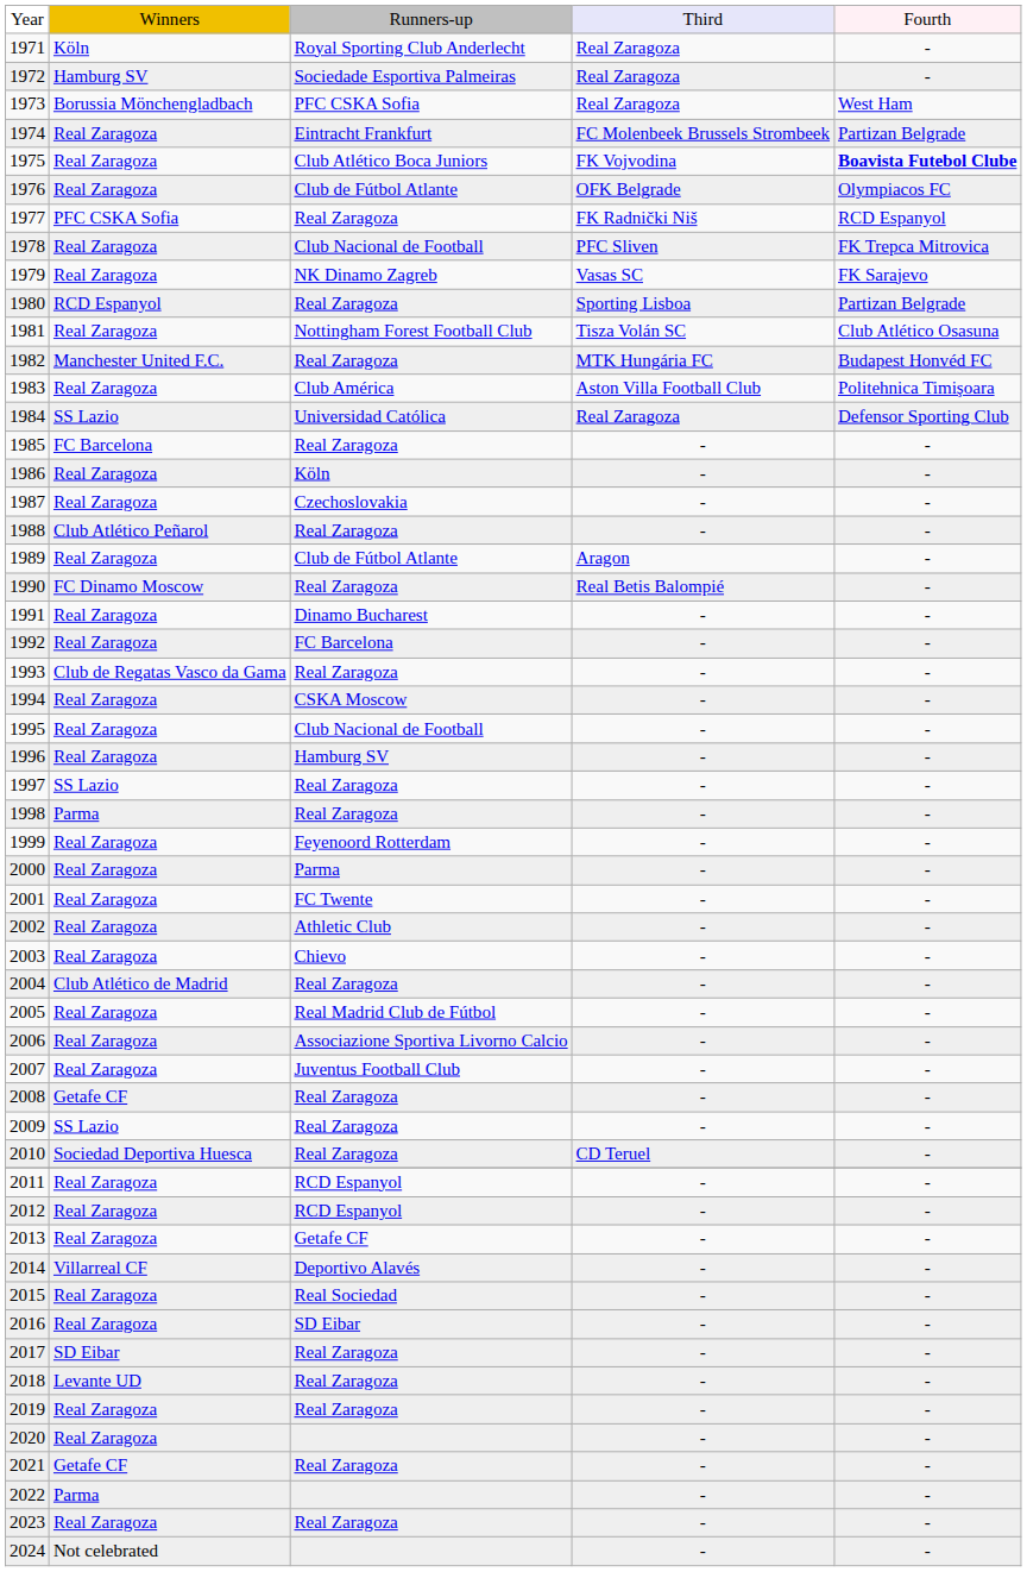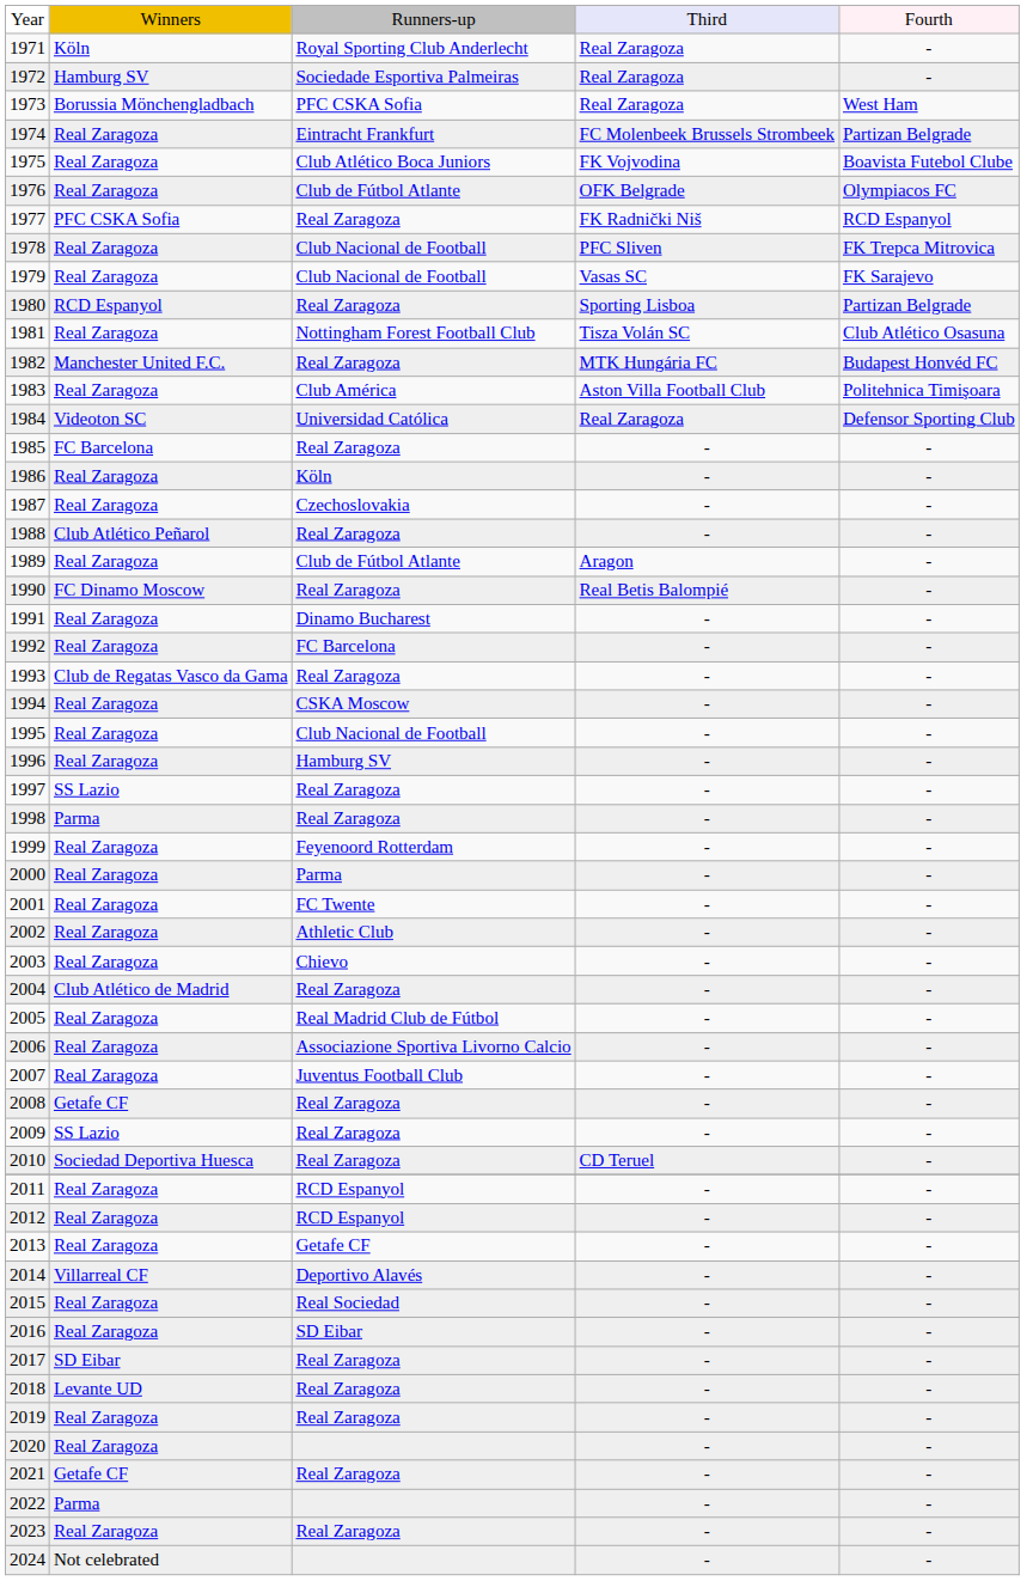 <table align=center class="wikitable">
 <tr>
 <td bgcolor="#FFFFFF" align="center">Year</td>
 <td bgcolor="#F0C000" align="center">Winners</td>
 <td bgcolor="#C0C0C0" align="center">Runners-up</td>
 <td bgcolor="#E6E6FA" align="center">Third</td>
 <td bgcolor="#FFF0F5" align="center">Fourth</td>
 </tr>
 <tr>
 <td align="center">1971</td>
 <td align="left"> <a href='#'>Köln</a></td>
 <td align="left"> <a href='#'>Royal Sporting Club Anderlecht</a></td>
 <td align="left"> <a href='#'>Real Zaragoza</a></td>
 <td align="center">-</td>
 </tr>
 <tr bgcolor="#EFEFEF">
 <td align="center">1972</td>
 <td align="left"> <a href='#'>Hamburg SV</a></td>
 <td align="left"> <a href='#'>Sociedade Esportiva Palmeiras</a></td>
 <td align="left"> <a href='#'>Real Zaragoza</a></td>
 <td align="center">-</td>
 </tr>
 <tr>
 <td align="center">1973</td>
 <td align="left"> <a href='#'>Borussia Mönchengladbach</a></td>
 <td align="left"> <a href='#'>PFC CSKA Sofia</a></td>
 <td align="left"> <a href='#'>Real Zaragoza</a></td>
 <td> <a href='#'>West Ham</a></td>
 </tr>
 <tr bgcolor="#EFEFEF">
 <td align="center">1974</td>
 <td align="left"> <a href='#'>Real Zaragoza</a></td>
 <td align="left"> <a href='#'>Eintracht Frankfurt</a></td>
 <td align="left"> <a href='#'>FC Molenbeek Brussels Strombeek</a></td>
 <td align="left"> <a href='#'>Partizan Belgrade</a></td>
 </tr>
 <tr>
 <td align="center">1975</td>
 <td align="left"> <a href='#'>Real Zaragoza</a></td>
 <td align="left"> <a href='#'>Club Atlético Boca Juniors</a></td>
 <td align="left"> <a href='#'>FK Vojvodina</a></td>
-<td align="left"><strong> <a href='#'>Boavista Futebol Clube</a></strong></td>
+<td align="left"> <a href='#'>Boavista Futebol Clube</a></td>
 </tr>
 <tr bgcolor="#EFEFEF">
 <td align="center">1976</td>
 <td align="left"> <a href='#'>Real Zaragoza</a></td>
 <td align="left"> <a href='#'>Club de Fútbol Atlante</a></td>
 <td align="left"> <a href='#'>OFK Belgrade</a></td>
 <td align="left"> <a href='#'>Olympiacos FC</a></td>
 </tr>
 <tr>
 <td align="center">1977</td>
 <td align="left"> <a href='#'>PFC CSKA Sofia</a></td>
 <td align="left"> <a href='#'>Real Zaragoza</a></td>
 <td align="left"> <a href='#'>FK Radnički Niš</a></td>
 <td align="left"> <a href='#'>RCD Espanyol</a></td>
 </tr>
 <tr bgcolor="#EFEFEF">
 <td align="center">1978</td>
 <td align="left"> <a href='#'>Real Zaragoza</a></td>
 <td align="left"> <a href='#'>Club Nacional de Football</a></td>
 <td align="left"> <a href='#'>PFC Sliven</a></td>
 <td align="left"> <a href='#'>FK Trepca Mitrovica</a></td>
 </tr>
 <tr>
 <td align="center">1979</td>
 <td align="left"> <a href='#'>Real Zaragoza</a></td>
-<td align="left"> <a href='#'>NK Dinamo Zagreb</a></td>
+<td align="left"> <a href='#'>Club Nacional de Football</a></td>
 <td align="left"> <a href='#'>Vasas SC</a></td>
 <td align="left"> <a href='#'>FK Sarajevo</a></td>
 </tr>
 <tr bgcolor="#EFEFEF">
 <td align="center">1980</td>
 <td align="left"> <a href='#'>RCD Espanyol</a></td>
 <td align="left"> <a href='#'>Real Zaragoza</a></td>
 <td align="left"> <a href='#'>Sporting Lisboa</a></td>
 <td align="left"> <a href='#'>Partizan Belgrade</a></td>
 </tr>
 <tr>
 <td align="center">1981</td>
 <td align="left"> <a href='#'>Real Zaragoza</a></td>
 <td align="left"> <a href='#'>Nottingham Forest Football Club</a></td>
 <td align="left"> <a href='#'>Tisza Volán SC</a></td>
 <td align="left"> <a href='#'>Club Atlético Osasuna</a></td>
 </tr>
 <tr bgcolor="#EFEFEF">
 <td align="center">1982</td>
 <td align="left"> <a href='#'>Manchester United F.C.</a></td>
 <td align="left"> <a href='#'>Real Zaragoza</a></td>
 <td align="left"> <a href='#'>MTK Hungária FC</a></td>
 <td align="left"> <a href='#'>Budapest Honvéd FC</a></td>
 </tr>
 <tr>
 <td align="center">1983</td>
 <td align="left"> <a href='#'>Real Zaragoza</a></td>
 <td align="left"> <a href='#'>Club América</a></td>
 <td align="left"> <a href='#'>Aston Villa Football Club</a></td>
 <td align="left"> <a href='#'>Politehnica Timişoara</a></td>
 </tr>
 <tr bgcolor="#EFEFEF">
 <td align="center">1984</td>
-<td align="left"> <a href='#'>SS Lazio</a></td>
+<td align="left"> <a href='#'>Videoton SC</a></td>
 <td align="left"> <a href='#'>Universidad Católica</a></td>
 <td align="left"> <a href='#'>Real Zaragoza</a></td>
 <td align="left"> <a href='#'>Defensor Sporting Club</a></td>
 </tr>
 <tr>
 <td align="center">1985</td>
 <td align="left"> <a href='#'>FC Barcelona</a></td>
 <td align="left"> <a href='#'>Real Zaragoza</a></td>
 <td align="center">-</td>
 <td align="center">-</td>
 </tr>
 <tr bgcolor="#EFEFEF">
 <td align="center">1986</td>
 <td align="left"> <a href='#'>Real Zaragoza</a></td>
 <td align="left"> <a href='#'>Köln</a></td>
 <td align="center">-</td>
 <td align="center">-</td>
 </tr>
 <tr>
 <td align="center">1987</td>
 <td align="left"> <a href='#'>Real Zaragoza</a></td>
 <td align="left"> <a href='#'>Czechoslovakia</a></td>
 <td align="center">-</td>
 <td align="center">-</td>
 </tr>
 <tr bgcolor="#EFEFEF">
 <td align="center">1988</td>
 <td align="left"> <a href='#'>Club Atlético Peñarol</a></td>
 <td align="left"> <a href='#'>Real Zaragoza</a></td>
 <td align="center">-</td>
 <td align="center">-</td>
 </tr>
 <tr>
 <td align="center">1989</td>
 <td align="left"> <a href='#'>Real Zaragoza</a></td>
 <td align="left"> <a href='#'>Club de Fútbol Atlante</a></td>
 <td align="left"> <a href='#'>Aragon</a></td>
 <td align="center">-</td>
 </tr>
 <tr bgcolor="#EFEFEF">
 <td align="center">1990</td>
 <td align="left"> <a href='#'>FC Dinamo Moscow</a></td>
 <td align="left"> <a href='#'>Real Zaragoza</a></td>
 <td align="left"> <a href='#'>Real Betis Balompié</a></td>
 <td align="center">-</td>
 </tr>
 <tr>
 <td align="center">1991</td>
 <td align="left"> <a href='#'>Real Zaragoza</a></td>
 <td align="left"> <a href='#'>Dinamo Bucharest</a></td>
 <td align="center">-</td>
 <td align="center">-</td>
 </tr>
 <tr bgcolor="#EFEFEF">
 <td align="center">1992</td>
 <td align="left"> <a href='#'>Real Zaragoza</a></td>
 <td align="left"> <a href='#'>FC Barcelona</a></td>
 <td align="center">-</td>
 <td align="center">-</td>
 </tr>
 <tr>
 <td align="center">1993</td>
 <td align="left"> <a href='#'>Club de Regatas Vasco da Gama</a></td>
 <td align="left"> <a href='#'>Real Zaragoza</a></td>
 <td align="center">-</td>
 <td align="center">-</td>
 </tr>
 <tr bgcolor="#EFEFEF">
 <td align="center">1994</td>
 <td align="left"> <a href='#'>Real Zaragoza</a></td>
 <td align="left"> <a href='#'>CSKA Moscow</a></td>
 <td align="center">-</td>
 <td align="center">-</td>
 </tr>
 <tr>
 <td align="center">1995</td>
 <td align="left"> <a href='#'>Real Zaragoza</a></td>
 <td align="left"> <a href='#'>Club Nacional de Football</a></td>
 <td align="center">-</td>
 <td align="center">-</td>
 </tr>
 <tr bgcolor="#EFEFEF">
 <td align="center">1996</td>
 <td align="left"> <a href='#'>Real Zaragoza</a></td>
 <td align="left"> <a href='#'>Hamburg SV</a></td>
 <td align="center">-</td>
 <td align="center">-</td>
 </tr>
 <tr>
 <td align="center">1997</td>
 <td align="left"> <a href='#'>SS Lazio</a></td>
 <td align="left"> <a href='#'>Real Zaragoza</a></td>
 <td align="center">-</td>
 <td align="center">-</td>
 </tr>
 <tr bgcolor="#EFEFEF">
 <td align="center">1998</td>
 <td align="left"> <a href='#'>Parma</a></td>
 <td align="left"> <a href='#'>Real Zaragoza</a></td>
 <td align="center">-</td>
 <td align="center">-</td>
 </tr>
 <tr>
 <td align="center">1999</td>
 <td align="left"> <a href='#'>Real Zaragoza</a></td>
 <td align="left"> <a href='#'>Feyenoord Rotterdam</a></td>
 <td align="center">-</td>
 <td align="center">-</td>
 </tr>
 <tr bgcolor="#EFEFEF">
 <td align="center">2000</td>
 <td align="left"> <a href='#'>Real Zaragoza</a></td>
 <td align="left"> <a href='#'>Parma</a></td>
 <td align="center">-</td>
 <td align="center">-</td>
 </tr>
 <tr>
 <td align="center">2001</td>
 <td align="left"> <a href='#'>Real Zaragoza</a></td>
 <td align="left"> <a href='#'>FC Twente</a></td>
 <td align="center">-</td>
 <td align="center">-</td>
 </tr>
 <tr bgcolor="#EFEFEF">
 <td align="center">2002</td>
 <td align="left"> <a href='#'>Real Zaragoza</a></td>
 <td align="left"> <a href='#'>Athletic Club</a></td>
 <td align="center">-</td>
 <td align="center">-</td>
 </tr>
 <tr>
 <td align="center">2003</td>
 <td align="left"> <a href='#'>Real Zaragoza</a></td>
 <td align="left"> <a href='#'>Chievo</a></td>
 <td align="center">-</td>
 <td align="center">-</td>
 </tr>
 <tr bgcolor="#EFEFEF">
 <td align="center">2004</td>
 <td align="left"> <a href='#'>Club Atlético de Madrid</a></td>
 <td align="left"> <a href='#'>Real Zaragoza</a></td>
 <td align="center">-</td>
 <td align="center">-</td>
 </tr>
 <tr>
 <td align="center">2005</td>
 <td align="left"> <a href='#'>Real Zaragoza</a></td>
 <td align="left"> <a href='#'>Real Madrid Club de Fútbol</a></td>
 <td align="center">-</td>
 <td align="center">-</td>
 </tr>
 <tr bgcolor="#EFEFEF">
 <td align="center">2006</td>
 <td align="left"> <a href='#'>Real Zaragoza</a></td>
 <td align="left"> <a href='#'>Associazione Sportiva Livorno Calcio</a></td>
 <td align="center">-</td>
 <td align="center">-</td>
 </tr>
 <tr>
 <td align="center">2007</td>
 <td align="left"> <a href='#'>Real Zaragoza</a></td>
 <td align="left"> <a href='#'>Juventus Football Club</a></td>
 <td align="center">-</td>
 <td align="center">-</td>
 </tr>
 <tr bgcolor="#EFEFEF">
 <td align="center">2008</td>
 <td align="left"> <a href='#'>Getafe CF</a></td>
 <td align="left"> <a href='#'>Real Zaragoza</a></td>
 <td align="center">-</td>
 <td align="center">-</td>
 </tr>
 <tr>
 <td align="center">2009</td>
 <td align="left"> <a href='#'>SS Lazio</a></td>
 <td align="left"> <a href='#'>Real Zaragoza</a></td>
 <td align="center">-</td>
 <td align="center">-</td>
 </tr>
 <tr bgcolor="#EFEFEF">
 <td align="center">2010</td>
 <td align="left"> <a href='#'>Sociedad Deportiva Huesca</a></td>
 <td align="left"> <a href='#'>Real Zaragoza</a></td>
 <td align="left"> <a href='#'>CD Teruel</a></td>
 <td align="center">-</td>
 </tr>
 <tr>
 </tr>
 <tr>
 <td align="center">2011</td>
 <td align="left"> <a href='#'>Real Zaragoza</a></td>
 <td align="left"> <a href='#'>RCD Espanyol</a></td>
 <td align="center">-</td>
 <td align="center">-</td>
 </tr>
 <tr bgcolor="#EFEFEF">
 <td align="center">2012</td>
 <td align="left"> <a href='#'>Real Zaragoza</a></td>
 <td align="left"> <a href='#'>RCD Espanyol</a></td>
 <td align="center">-</td>
 <td align="center">-</td>
 </tr>
 <tr>
 <td align="center">2013</td>
 <td align="left"> <a href='#'>Real Zaragoza</a></td>
 <td align="left"> <a href='#'>Getafe CF</a></td>
 <td align="center">-</td>
 <td align="center">-</td>
 </tr>
 <tr bgcolor="#EFEFEF">
 <td align="center">2014</td>
 <td align="left"> <a href='#'>Villarreal CF</a></td>
 <td align="left"> <a href='#'>Deportivo Alavés</a></td>
 <td align="center">-</td>
 <td align="center">-</td>
 </tr>
 <tr bgcolor="#EFEFEF">
 <td align="center">2015</td>
 <td align="left"> <a href='#'>Real Zaragoza</a></td>
 <td align="left"> <a href='#'>Real Sociedad</a></td>
 <td align="center">-</td>
 <td align="center">-</td>
 </tr>
 <tr bgcolor="#EFEFEF">
 <td align="center">2016</td>
 <td align="left"> <a href='#'>Real Zaragoza</a></td>
 <td align="left"> <a href='#'>SD Eibar</a></td>
 <td align="center">-</td>
 <td align="center">-</td>
 </tr>
 <tr bgcolor="#EFEFEF">
 <td align="center">2017</td>
 <td align="left"> <a href='#'>SD Eibar</a></td>
 <td align="left"> <a href='#'>Real Zaragoza</a></td>
 <td align="center">-</td>
 <td align="center">-</td>
 </tr>
 <tr bgcolor="#EFEFEF">
 <td align="center">2018</td>
 <td align="left"> <a href='#'>Levante UD</a></td>
 <td align="left"> <a href='#'>Real Zaragoza</a></td>
 <td align="center">-</td>
 <td align="center">-</td>
 </tr>
 <tr bgcolor="#EFEFEF">
 <td align="center">2019</td>
 <td align="left"> <a href='#'>Real Zaragoza</a></td>
 <td align="left"> <a href='#'>Real Zaragoza</a></td>
 <td align="center">-</td>
 <td align="center">-</td>
 </tr>
 <tr bgcolor="#EFEFEF">
 <td align="center">2020</td>
 <td align="left"> <a href='#'>Real Zaragoza</a></td>
 <td align="left"></td>
 <td align="center">-</td>
 <td align="center">-</td>
 </tr>
 <tr bgcolor="#EFEFEF">
 <td align="center">2021</td>
 <td align="left"> <a href='#'>Getafe CF</a></td>
 <td align="left"> <a href='#'>Real Zaragoza</a></td>
 <td align="center">-</td>
 <td align="center">-</td>
 </tr>
 <tr bgcolor="#EFEFEF">
 <td align="center">2022</td>
 <td align="left"> <a href='#'>Parma</a></td>
 <td align="left"></td>
 <td align="center">-</td>
 <td align="center">-</td>
 </tr>
 <tr bgcolor="#EFEFEF">
 <td align="center">2023</td>
 <td align="left"> <a href='#'>Real Zaragoza</a></td>
 <td align="left"> <a href='#'>Real Zaragoza</a></td>
 <td align="center">-</td>
 <td align="center">-</td>
 </tr>
 <tr bgcolor="#EFEFEF">
 <td align="center">2024</td>
 <td align="left">Not celebrated</td>
 <td align="left"></td>
 <td align="center">-</td>
 <td align="center">-</td>
 </tr>
 </table>
